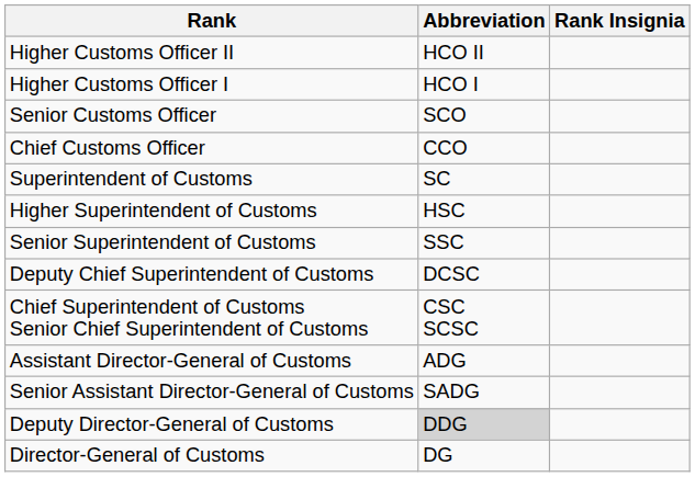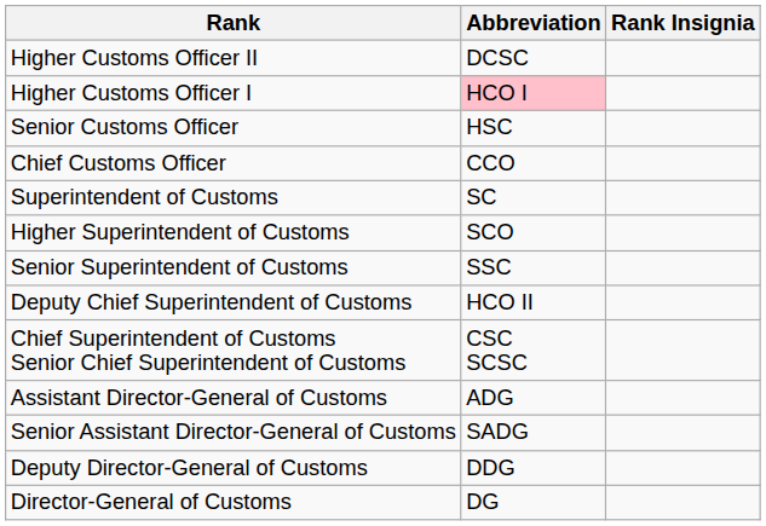 <table class="wikitable">
 <tr>
 <th>Rank</th>
 <th>Abbreviation</th>
 <th>Rank Insignia</th>
 </tr>
 <tr>
 <td>Higher Customs Officer II</td>
-<td>HCO II</td>
+<td>DCSC</td>
 <td colspan=2></td>
 </tr>
 <tr>
 <td>Higher Customs Officer I</td>
-<td>HCO I</td>
+<td style="background: pink;">HCO I</td>
 <td colspan=2></td>
 </tr>
 <tr>
 <td>Senior Customs Officer</td>
-<td>SCO</td>
+<td>HSC</td>
 <td colspan=2></td>
 </tr>
 <tr>
 <td>Chief Customs Officer</td>
 <td>CCO</td>
 <td colspan=2></td>
 </tr>
 <tr>
 <td>Superintendent of Customs</td>
 <td>SC</td>
 <td colspan=2></td>
 </tr>
 <tr>
 <td>Higher Superintendent of Customs</td>
-<td>HSC</td>
+<td>SCO</td>
 <td colspan=2></td>
 </tr>
 <tr>
 <td>Senior Superintendent of Customs</td>
 <td>SSC</td>
 <td colspan=2></td>
 </tr>
 <tr>
 <td>Deputy Chief Superintendent of Customs</td>
-<td>DCSC</td>
+<td>HCO II</td>
 <td colspan=2></td>
 </tr>
 <tr>
 <td>Chief Superintendent of Customs<br>Senior Chief Superintendent of Customs</td>
 <td>CSC<br>SCSC</td>
 <td colspan=2></td>
 </tr>
 <tr>
 <td>Assistant Director-General of Customs</td>
 <td>ADG</td>
 <td colspan=2></td>
 </tr>
 <tr>
 <td>Senior Assistant Director-General of Customs</td>
 <td>SADG</td>
 <td colspan=2></td>
 </tr>
 <tr>
 <td>Deputy Director-General of Customs</td>
-<td style="background: lightgrey;">DDG</td>
+<td>DDG</td>
 <td colspan=2></td>
 </tr>
 <tr>
 <td>Director-General of Customs</td>
 <td>DG</td>
 <td colspan=2></td>
 </tr>
 </table>
